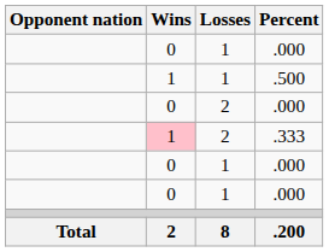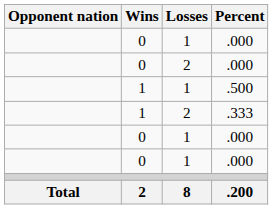 <table class=wikitable>
 <tr>
 <th>Opponent nation</th>
 <th>Wins</th>
 <th>Losses</th>
 <th>Percent</th>
 </tr>
 <tr align=center>
 <td align=left></td>
 <td>0</td>
 <td>1</td>
 <td>.000</td>
 </tr>
 <tr align=center>
 <td align=left></td>
+<td>0</td>
+<td>2</td>
+<td>.000</td>
+</tr>
+<tr align=center>
+<td align=left></td>
 <td>1</td>
 <td>1</td>
 <td>.500</td>
 </tr>
 <tr align=center>
 <td align=left></td>
-<td>0</td>
-<td>2</td>
-<td>.000</td>
-</tr>
-<tr align=center>
-<td align=left></td>
-<td style="background: pink;">1</td>
+<td>1</td>
 <td>2</td>
 <td>.333</td>
 </tr>
 <tr align=center>
 <td align=left></td>
 <td>0</td>
 <td>1</td>
 <td>.000</td>
 </tr>
 <tr align=center>
 <td align=left></td>
 <td>0</td>
 <td>1</td>
 <td>.000</td>
 </tr>
 <tr>
 <td colspan=4 bgcolor=lightgray></td>
 </tr>
 <tr>
 <th>Total</th>
 <th>2</th>
 <th>8</th>
 <th>.200</th>
 </tr>
 </table>
